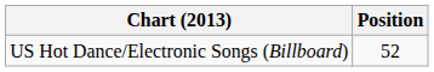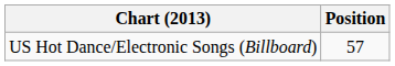 <table class="wikitable">
 <tr>
 <th>Chart (2013)</th>
 <th>Position</th>
 </tr>
 <tr>
 <td>US Hot Dance/Electronic Songs (<em>Billboard</em>)</td>
-<td align=center>52</td>
+<td align=center>57</td>
 </tr>
 </table>
